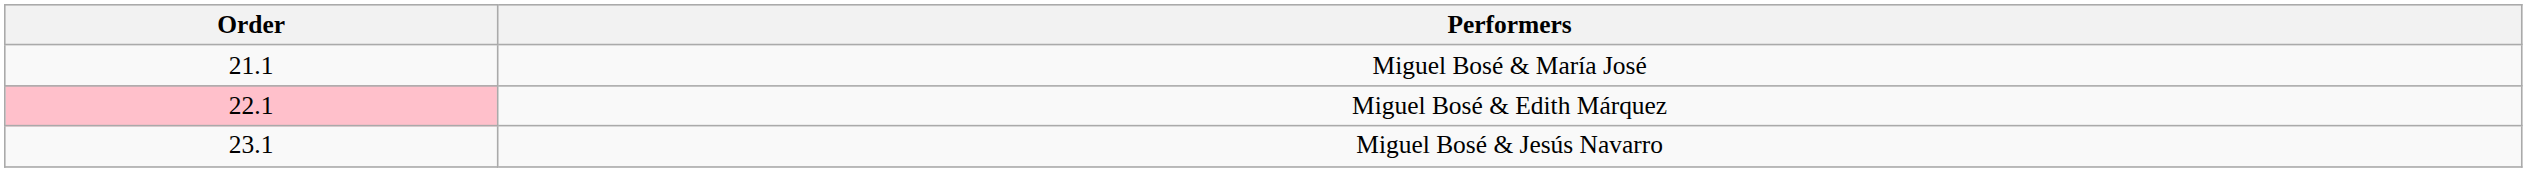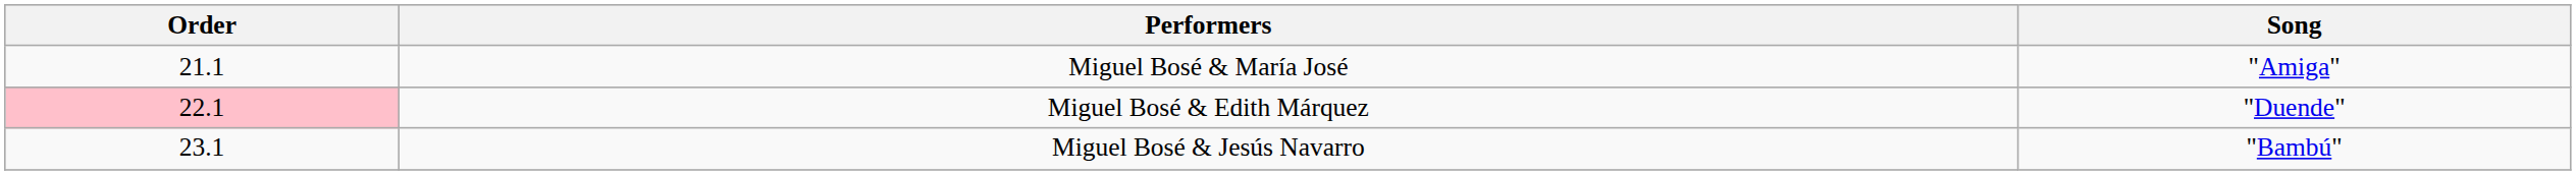 <table class="wikitable" style="text-align:center; width:100%">
 <tr>
 <th>Order</th>
 <th>Performers</th>
+<th>Song</th>
 </tr>
 <tr>
 <td>21.1</td>
 <td>Miguel Bosé & María José</td>
+<td>"<a href='#'>Amiga</a>"</td>
 </tr>
 <tr>
 <td style="background: pink;">22.1</td>
 <td>Miguel Bosé & Edith Márquez</td>
+<td>"<a href='#'>Duende</a>"</td>
 </tr>
 <tr>
 <td>23.1</td>
 <td>Miguel Bosé & Jesús Navarro</td>
+<td>"<a href='#'>Bambú</a>"</td>
 </tr>
 </table>
